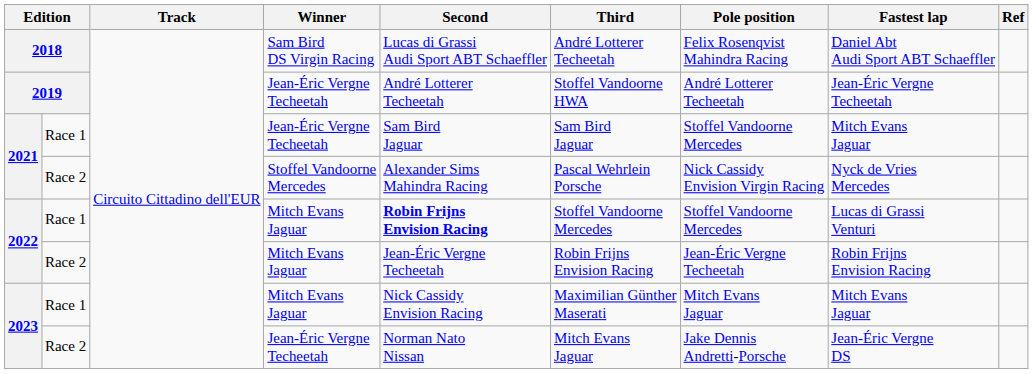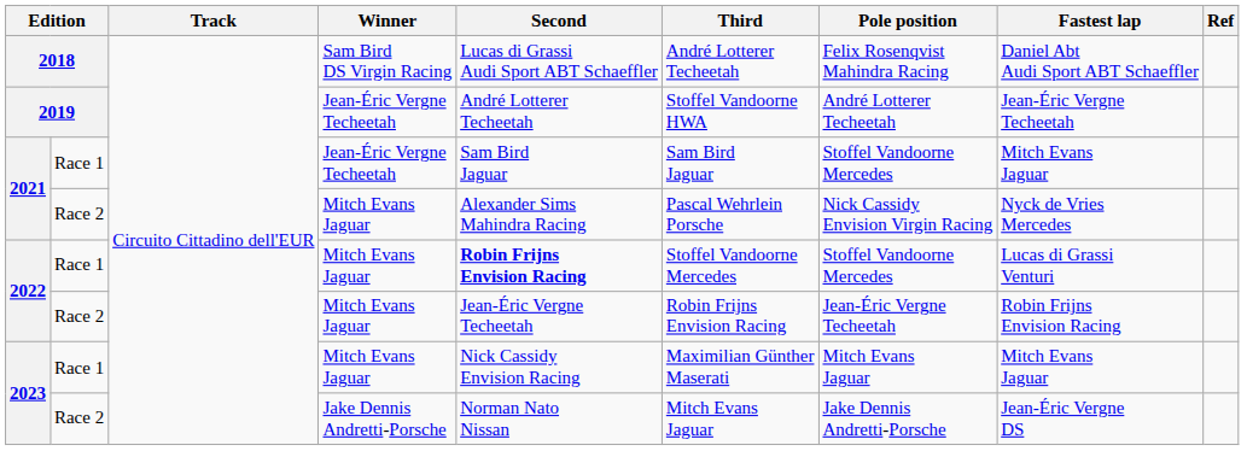 <table Class = "wikitable" style = "font-size: 90%;">
 <tr>
 <th colspan="2">Edition</th>
 <th>Track</th>
 <th>Winner</th>
 <th>Second</th>
 <th>Third</th>
 <th>Pole position</th>
 <th>Fastest lap</th>
 <th>Ref</th>
 </tr>
 <tr>
 <th colspan="2"><a href='#'>2018</a></th>
 <td rowspan="8"><a href='#'>Circuito Cittadino dell'EUR</a></td>
 <td> <a href='#'>Sam Bird</a><br><a href='#'>DS Virgin Racing</a></td>
 <td> <a href='#'>Lucas di Grassi</a><br><a href='#'>Audi Sport ABT Schaeffler</a></td>
 <td> <a href='#'>André Lotterer</a><br><a href='#'>Techeetah</a></td>
 <td> <a href='#'>Felix Rosenqvist</a><br><a href='#'>Mahindra Racing</a></td>
 <td> <a href='#'>Daniel Abt</a><br><a href='#'>Audi Sport ABT Schaeffler</a></td>
 <td align="center"></td>
 </tr>
 <tr>
 <th colspan="2"><a href='#'>2019</a></th>
 <td> <a href='#'>Jean-Éric Vergne</a><br><a href='#'>Techeetah</a></td>
 <td> <a href='#'>André Lotterer</a><br><a href='#'>Techeetah</a></td>
 <td> <a href='#'>Stoffel Vandoorne</a><br><a href='#'>HWA</a></td>
 <td> <a href='#'>André Lotterer</a><br><a href='#'>Techeetah</a></td>
 <td> <a href='#'>Jean-Éric Vergne</a><br><a href='#'>Techeetah</a></td>
 <td align="center"></td>
 </tr>
 <tr>
 <th rowspan="2"><a href='#'>2021</a></th>
 <td>Race 1</td>
 <td> <a href='#'>Jean-Éric Vergne</a><br><a href='#'>Techeetah</a></td>
 <td> <a href='#'>Sam Bird</a><br><a href='#'>Jaguar</a></td>
 <td> <a href='#'>Sam Bird</a><br><a href='#'>Jaguar</a></td>
 <td> <a href='#'>Stoffel Vandoorne</a><br><a href='#'>Mercedes</a></td>
 <td> <a href='#'>Mitch Evans</a><br><a href='#'>Jaguar</a></td>
 <td align="center"></td>
 </tr>
 <tr>
 <td>Race 2</td>
-<td> <a href='#'>Stoffel Vandoorne</a><br><a href='#'>Mercedes</a></td>
+<td> <a href='#'>Mitch Evans</a><br><a href='#'>Jaguar</a></td>
 <td> <a href='#'>Alexander Sims</a><br><a href='#'>Mahindra Racing</a></td>
 <td> <a href='#'>Pascal Wehrlein</a><br><a href='#'>Porsche</a></td>
 <td> <a href='#'>Nick Cassidy</a><br><a href='#'>Envision Virgin Racing</a></td>
 <td> <a href='#'>Nyck de Vries</a><br><a href='#'>Mercedes</a></td>
 <td align="center"></td>
 </tr>
 <tr>
 <th rowspan="2"><a href='#'>2022</a></th>
 <td>Race 1</td>
 <td> <a href='#'>Mitch Evans</a><br><a href='#'>Jaguar</a></td>
 <td><strong> <a href='#'>Robin Frijns</a><br><a href='#'>Envision Racing</a></strong></td>
 <td> <a href='#'>Stoffel Vandoorne</a><br><a href='#'>Mercedes</a></td>
 <td> <a href='#'>Stoffel Vandoorne</a><br><a href='#'>Mercedes</a></td>
 <td> <a href='#'>Lucas di Grassi</a><br><a href='#'>Venturi</a></td>
 <td align="center"></td>
 </tr>
 <tr>
 <td>Race 2</td>
 <td> <a href='#'>Mitch Evans</a><br><a href='#'>Jaguar</a></td>
 <td> <a href='#'>Jean-Éric Vergne</a><br><a href='#'>Techeetah</a></td>
 <td> <a href='#'>Robin Frijns</a><br><a href='#'>Envision Racing</a></td>
 <td> <a href='#'>Jean-Éric Vergne</a><br><a href='#'>Techeetah</a></td>
 <td> <a href='#'>Robin Frijns</a><br><a href='#'>Envision Racing</a></td>
 <td align="center"></td>
 </tr>
 <tr>
 <th rowspan="2"><a href='#'>2023</a></th>
 <td>Race 1</td>
 <td> <a href='#'>Mitch Evans</a><br><a href='#'>Jaguar</a></td>
 <td> <a href='#'>Nick Cassidy</a><br><a href='#'>Envision Racing</a></td>
 <td> <a href='#'>Maximilian Günther</a><br><a href='#'>Maserati</a></td>
 <td> <a href='#'>Mitch Evans</a><br><a href='#'>Jaguar</a></td>
 <td> <a href='#'>Mitch Evans</a><br><a href='#'>Jaguar</a></td>
 <td align="center"></td>
 </tr>
 <tr>
 <td>Race 2</td>
-<td> <a href='#'>Jean-Éric Vergne</a><br><a href='#'>Techeetah</a></td>
+<td> <a href='#'>Jake Dennis</a><br><a href='#'>Andretti</a>-<a href='#'>Porsche</a></td>
 <td> <a href='#'>Norman Nato</a><br><a href='#'>Nissan</a></td>
 <td> <a href='#'>Mitch Evans</a><br><a href='#'>Jaguar</a></td>
 <td> <a href='#'>Jake Dennis</a><br><a href='#'>Andretti</a>-<a href='#'>Porsche</a></td>
 <td> <a href='#'>Jean-Éric Vergne</a><br><a href='#'>DS</a></td>
 <td align="center"></td>
 </tr>
 </table>
